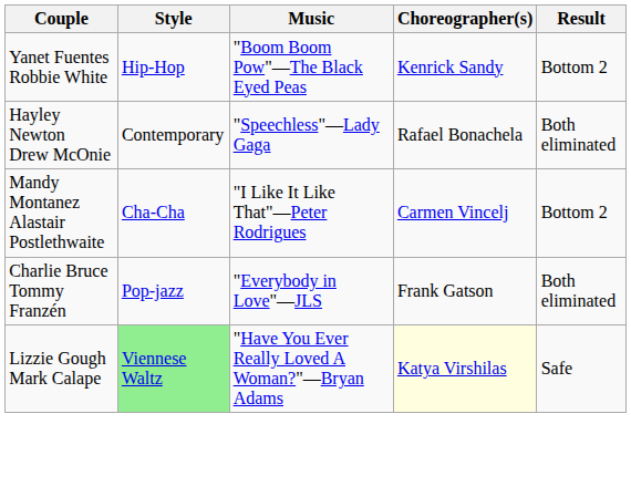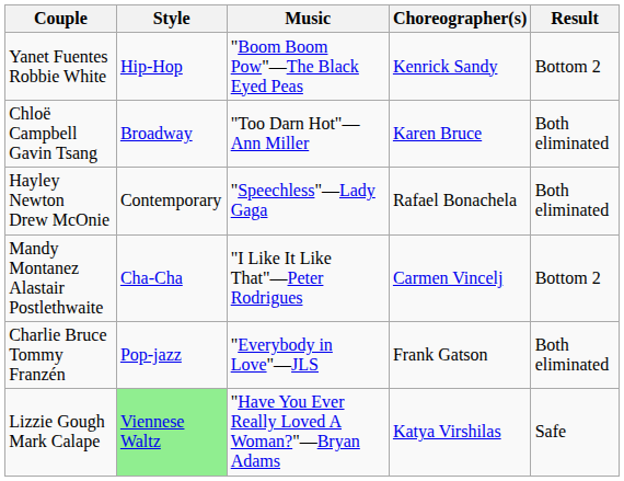 <table class="wikitable" style="width:90%;">
 <tr>
 <th>Couple</th>
 <th>Style</th>
 <th>Music</th>
 <th>Choreographer(s)</th>
 <th>Result</th>
 </tr>
 <tr>
 <td>Yanet Fuentes<br>Robbie White</td>
 <td><a href='#'>Hip-Hop</a></td>
 <td>"<a href='#'>Boom Boom Pow</a>"—<a href='#'>The Black Eyed Peas</a></td>
 <td><a href='#'>Kenrick Sandy</a></td>
 <td>Bottom 2</td>
+</tr>
+<tr>
+<td>Chloë Campbell<br>Gavin Tsang</td>
+<td><a href='#'>Broadway</a></td>
+<td>"Too Darn Hot"—<a href='#'>Ann Miller</a></td>
+<td><a href='#'>Karen Bruce</a></td>
+<td>Both eliminated</td>
 </tr>
 <tr>
 <td>Hayley Newton<br>Drew McOnie</td>
 <td>Contemporary</td>
 <td>"<a href='#'>Speechless</a>"—<a href='#'>Lady Gaga</a></td>
 <td>Rafael Bonachela</td>
 <td>Both eliminated</td>
 </tr>
 <tr>
 <td>Mandy Montanez<br>Alastair Postlethwaite</td>
 <td><a href='#'>Cha-Cha</a></td>
 <td>"I Like It Like That"—<a href='#'>Peter Rodrigues</a></td>
 <td><a href='#'>Carmen Vincelj</a></td>
 <td>Bottom 2</td>
 </tr>
 <tr>
 <td>Charlie Bruce<br>Tommy Franzén</td>
 <td><a href='#'>Pop-jazz</a></td>
 <td>"<a href='#'>Everybody in Love</a>"—<a href='#'>JLS</a></td>
 <td>Frank Gatson</td>
 <td>Both eliminated</td>
 </tr>
 <tr>
 <td>Lizzie Gough<br>Mark Calape</td>
 <td style="background: lightgreen;"><a href='#'>Viennese Waltz</a></td>
 <td>"<a href='#'>Have You Ever Really Loved A Woman?</a>"—<a href='#'>Bryan Adams</a></td>
-<td style="background: lightyellow;"><a href='#'>Katya Virshilas</a></td>
+<td><a href='#'>Katya Virshilas</a></td>
 <td>Safe</td>
 </tr>
 </table>
